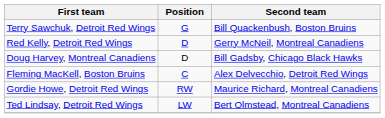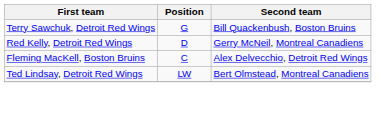 <table class="wikitable">
 <tr>
 <th>First team</th>
 <th>  Position  </th>
 <th>Second team</th>
 </tr>
 <tr>
 <td><a href='#'>Terry Sawchuk</a>, <a href='#'>Detroit Red Wings</a></td>
 <td align=center><a href='#'>G</a></td>
 <td><a href='#'>Bill Quackenbush</a>, <a href='#'>Boston Bruins</a></td>
 </tr>
 <tr>
 <td><a href='#'>Red Kelly</a>, <a href='#'>Detroit Red Wings</a></td>
 <td align=center><a href='#'>D</a></td>
 <td><a href='#'>Gerry McNeil</a>, <a href='#'>Montreal Canadiens</a></td>
 </tr>
 <tr>
-<td><a href='#'>Doug Harvey</a>, <a href='#'>Montreal Canadiens</a></td>
-<td align=center>D</td>
-<td><a href='#'>Bill Gadsby</a>, <a href='#'>Chicago Black Hawks</a></td>
-</tr>
-<tr>
 <td><a href='#'>Fleming MacKell</a>, <a href='#'>Boston Bruins</a></td>
 <td align=center><a href='#'>C</a></td>
 <td><a href='#'>Alex Delvecchio</a>, <a href='#'>Detroit Red Wings</a></td>
-</tr>
-<tr>
-<td><a href='#'>Gordie Howe</a>, <a href='#'>Detroit Red Wings</a></td>
-<td align=center><a href='#'>RW</a></td>
-<td><a href='#'>Maurice Richard</a>, <a href='#'>Montreal Canadiens</a></td>
 </tr>
 <tr>
 <td><a href='#'>Ted Lindsay</a>, <a href='#'>Detroit Red Wings</a></td>
 <td align=center><a href='#'>LW</a></td>
 <td><a href='#'>Bert Olmstead</a>, <a href='#'>Montreal Canadiens</a></td>
 </tr>
 <tr>
 </tr>
 </table>
